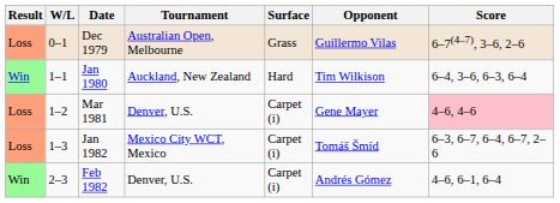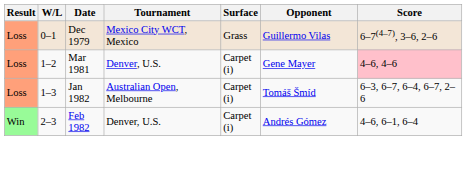 <table class="sortable wikitable">
 <tr>
 <th style="width:40px">Result</th>
 <th style="width:35px" class="unsortable">W/L</th>
 <th style="width:50px">Date</th>
 <th style="width:170px">Tournament</th>
 <th style="width:50px">Surface</th>
 <th style="width:140px">Opponent</th>
 <th style="width:150px" class="unsortable">Score</th>
 </tr>
 <tr style="background:#f3e6d7;">
 <td style="background:#ffa07a;">Loss</td>
 <td>0–1</td>
 <td>Dec 1979</td>
-<td><a href='#'>Australian Open</a>, Melbourne</td>
+<td><a href='#'>Mexico City WCT</a>, Mexico</td>
 <td>Grass</td>
 <td> <a href='#'>Guillermo Vilas</a></td>
 <td>6–7<sup>(4–7)</sup>, 3–6, 2–6</td>
-</tr>
-<tr>
-<td style="background:#98fb98;"><a href='#'>Win</a></td>
-<td>1–1</td>
-<td><a href='#'>Jan 1980</a></td>
-<td><a href='#'>Auckland</a>, New Zealand</td>
-<td>Hard</td>
-<td> <a href='#'>Tim Wilkison</a></td>
-<td>6–4, 3–6, 6–3, 6–4</td>
 </tr>
 <tr>
 <td style="background:#ffa07a;">Loss</td>
 <td>1–2</td>
 <td>Mar 1981</td>
 <td><a href='#'>Denver</a>, U.S.</td>
 <td>Carpet (i)</td>
 <td> <a href='#'>Gene Mayer</a></td>
 <td style="background: pink;">4–6, 4–6</td>
 </tr>
 <tr>
 <td style="background:#ffa07a;">Loss</td>
 <td>1–3</td>
 <td>Jan 1982</td>
-<td><a href='#'>Mexico City WCT</a>, Mexico</td>
+<td><a href='#'>Australian Open</a>, Melbourne</td>
 <td>Carpet (i)</td>
 <td> <a href='#'>Tomáš Šmíd</a></td>
 <td>6–3, 6–7, 6–4, 6–7, 2–6</td>
 </tr>
 <tr>
 <td style="background:#98fb98;">Win</td>
 <td>2–3</td>
 <td><a href='#'>Feb 1982</a></td>
 <td>Denver, U.S.</td>
 <td>Carpet (i)</td>
 <td> <a href='#'>Andrés Gómez</a></td>
 <td>4–6, 6–1, 6–4</td>
 </tr>
 </table>
